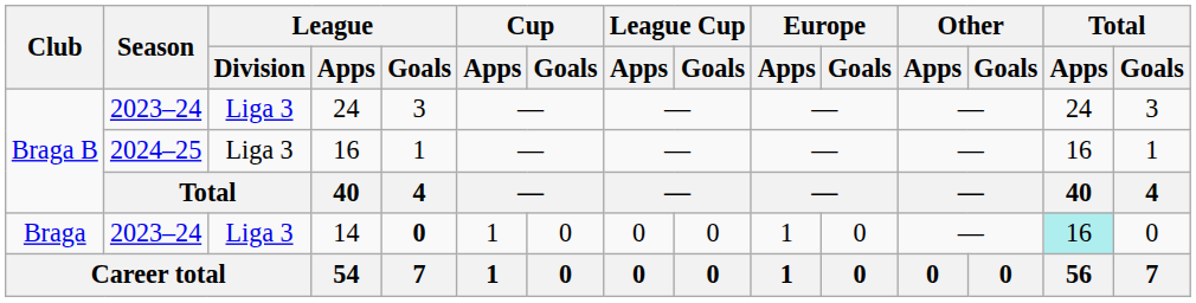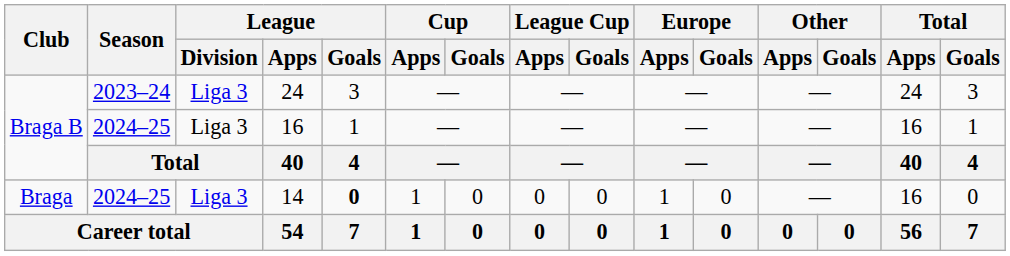 <table class="wikitable" style="text-align: center;">
 <tr>
 <th rowspan="2">Club</th>
 <th rowspan="2">Season</th>
 <th colspan="3">League</th>
 <th colspan="2">Cup</th>
 <th colspan="2">League Cup</th>
 <th colspan="2">Europe</th>
 <th colspan="2">Other</th>
 <th colspan="2">Total</th>
 </tr>
 <tr>
 <th>Division</th>
 <th>Apps</th>
 <th>Goals</th>
 <th>Apps</th>
 <th>Goals</th>
 <th>Apps</th>
 <th>Goals</th>
 <th>Apps</th>
 <th>Goals</th>
 <th>Apps</th>
 <th>Goals</th>
 <th>Apps</th>
 <th>Goals</th>
 </tr>
 <tr>
 <td rowspan="3"><a href='#'>Braga B</a></td>
 <td><a href='#'>2023–24</a></td>
 <td><a href='#'>Liga 3</a></td>
 <td>24</td>
 <td>3</td>
 <td colspan="2">—</td>
 <td colspan="2">—</td>
 <td colspan="2">—</td>
 <td colspan="2">—</td>
 <td>24</td>
 <td>3</td>
 </tr>
 <tr>
 <td><a href='#'>2024–25</a></td>
 <td>Liga 3</td>
 <td>16</td>
 <td>1</td>
 <td colspan="2">—</td>
 <td colspan="2">—</td>
 <td colspan="2">—</td>
 <td colspan="2">—</td>
 <td>16</td>
 <td>1</td>
 </tr>
 <tr>
 <th colspan="2">Total</th>
 <th>40</th>
 <th>4</th>
 <th colspan="2">—</th>
 <th colspan="2">—</th>
 <th colspan="2">—</th>
 <th colspan="2">—</th>
 <th>40</th>
 <th>4</th>
 </tr>
 <tr>
 <td><a href='#'>Braga</a></td>
-<td><a href='#'>2023–24</a></td>
+<td><a href='#'>2024–25</a></td>
 <td><a href='#'>Liga 3</a></td>
 <td>14</td>
 <td><strong>0</strong></td>
 <td>1</td>
 <td>0</td>
 <td>0</td>
 <td>0</td>
 <td>1</td>
 <td>0</td>
 <td colspan="2">—</td>
-<td style="background: paleturquoise;">16</td>
+<td>16</td>
 <td>0</td>
 </tr>
 <tr>
 <th colspan="3">Career total</th>
 <th>54</th>
 <th>7</th>
 <th>1</th>
 <th>0</th>
 <th>0</th>
 <th>0</th>
 <th>1</th>
 <th>0</th>
 <th>0</th>
 <th>0</th>
 <th>56</th>
 <th>7</th>
 </tr>
 </table>
